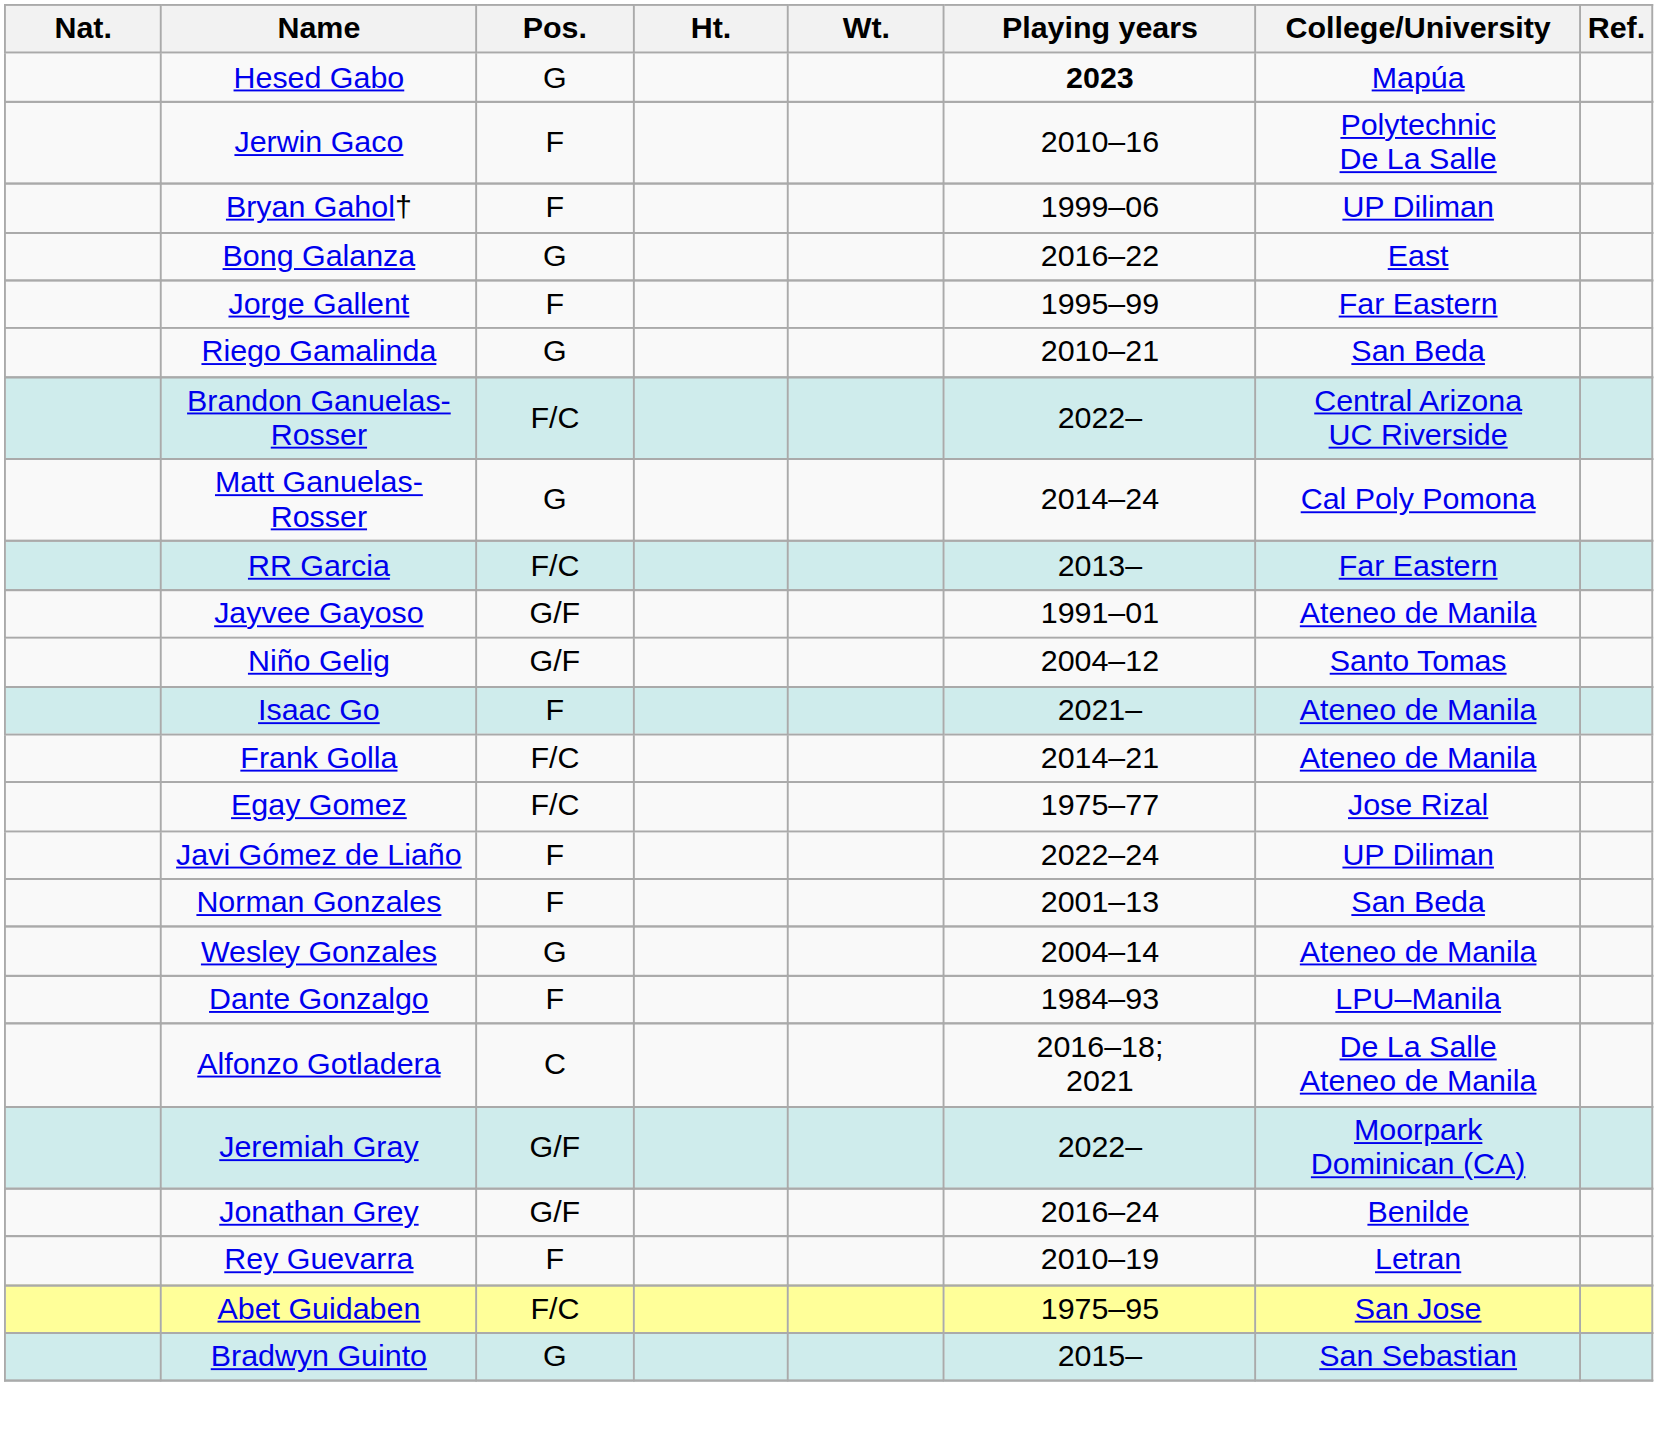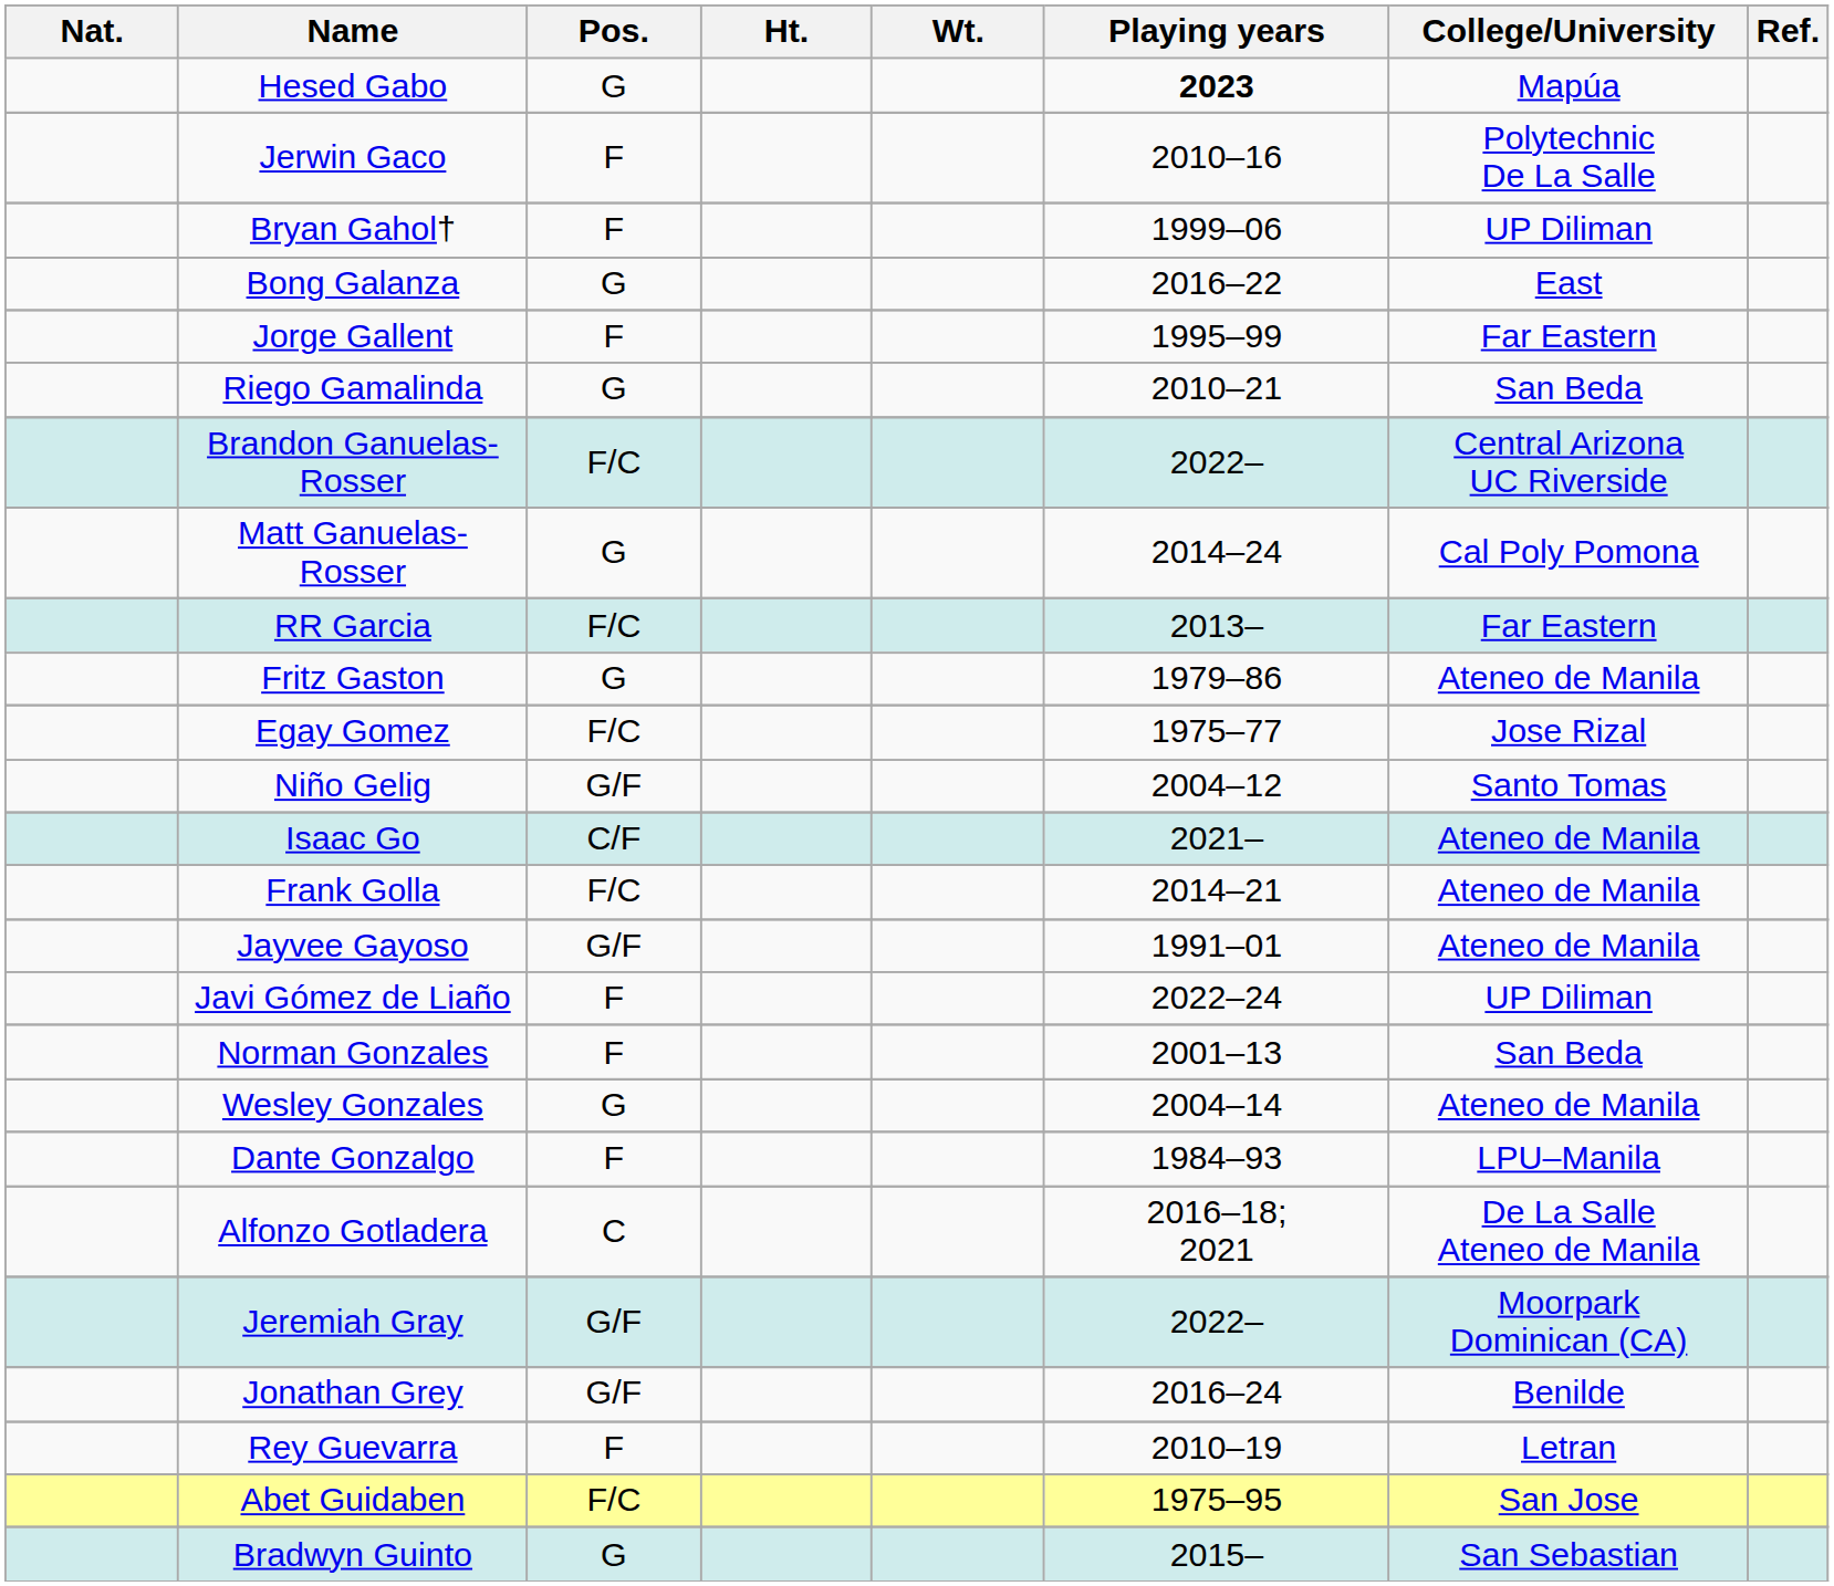 <table class="wikitable" style="text-align:center;">
 <tr>
 <th scope="col" width="10%">Nat.</th>
 <th scope="col" width="20%">Name</th>
 <th scope="col" width="10%">Pos.</th>
 <th scope="col" width="10%">Ht.</th>
 <th scope="col" width="10%">Wt.</th>
 <th scope="col" width="20%">Playing years</th>
 <th scope="col" width="20%">College/University</th>
 <th scope="col" width="5%">Ref.</th>
 </tr>
 <tr>
 <td></td>
 <td><a href='#'>Hesed Gabo</a></td>
 <td>G</td>
 <td></td>
 <td></td>
 <td><strong>2023</strong></td>
 <td><a href='#'>Mapúa</a></td>
 <td></td>
 </tr>
 <tr>
 </tr>
 <tr>
 <td></td>
 <td><a href='#'>Jerwin Gaco</a></td>
 <td>F</td>
 <td></td>
 <td></td>
 <td>2010–16</td>
 <td><a href='#'>Polytechnic</a><br><a href='#'>De La Salle</a></td>
 <td></td>
 </tr>
 <tr>
 </tr>
 <tr>
 <td></td>
 <td><a href='#'>Bryan Gahol</a>†</td>
 <td>F</td>
 <td></td>
 <td></td>
 <td>1999–06</td>
 <td><a href='#'>UP Diliman</a></td>
 <td></td>
 </tr>
 <tr>
 </tr>
 <tr>
 <td></td>
 <td><a href='#'>Bong Galanza</a></td>
 <td>G</td>
 <td></td>
 <td></td>
 <td>2016–22</td>
 <td><a href='#'>East</a></td>
 <td></td>
 </tr>
 <tr>
 </tr>
 <tr>
 <td></td>
 <td><a href='#'>Jorge Gallent</a></td>
 <td>F</td>
 <td></td>
 <td></td>
 <td>1995–99</td>
 <td><a href='#'>Far Eastern</a></td>
 <td></td>
 </tr>
 <tr>
 <td></td>
 <td><a href='#'>Riego Gamalinda</a></td>
 <td>G</td>
 <td></td>
 <td></td>
 <td>2010–21</td>
 <td><a href='#'>San Beda</a></td>
 <td></td>
 </tr>
 <tr>
 </tr>
 <tr align="center" bgcolor="#CFECEC" width="20">
 <td> </td>
 <td><a href='#'>Brandon Ganuelas-Rosser</a></td>
 <td>F/C</td>
 <td></td>
 <td></td>
 <td>2022–</td>
 <td><a href='#'>Central Arizona</a><br><a href='#'>UC Riverside</a></td>
 <td></td>
 </tr>
 <tr>
 </tr>
 <tr>
 <td> </td>
 <td><a href='#'>Matt Ganuelas-Rosser</a></td>
 <td>G</td>
 <td></td>
 <td></td>
 <td>2014–24</td>
 <td><a href='#'>Cal Poly Pomona</a></td>
 <td></td>
 </tr>
 <tr>
 </tr>
 <tr align="center" bgcolor="#CFECEC" width="20">
 <td></td>
 <td><a href='#'>RR Garcia</a></td>
 <td>F/C</td>
 <td></td>
 <td></td>
 <td>2013–</td>
 <td><a href='#'>Far Eastern</a></td>
 <td></td>
 </tr>
 <tr>
+<td></td>
+<td><a href='#'>Fritz Gaston</a></td>
+<td>G</td>
+<td></td>
+<td></td>
+<td>1979–86</td>
+<td><a href='#'>Ateneo de Manila</a></td>
+<td></td>
+</tr>
+<tr>
 </tr>
 <tr>
 <td></td>
-<td><a href='#'>Jayvee Gayoso</a></td>
-<td>G/F</td>
+<td><a href='#'>Egay Gomez</a></td>
+<td>F/C</td>
 <td></td>
 <td></td>
-<td>1991–01</td>
-<td><a href='#'>Ateneo de Manila</a></td>
+<td>1975–77</td>
+<td><a href='#'>Jose Rizal</a></td>
 <td></td>
 </tr>
 <tr>
 <td></td>
 <td><a href='#'>Niño Gelig</a></td>
 <td>G/F</td>
 <td></td>
 <td></td>
 <td>2004–12</td>
 <td><a href='#'>Santo Tomas</a></td>
 <td></td>
 </tr>
 <tr>
 </tr>
 <tr align="center" bgcolor="#CFECEC" width="20">
 <td></td>
 <td><a href='#'>Isaac Go</a></td>
-<td>F</td>
+<td>C/F</td>
 <td></td>
 <td></td>
 <td>2021–</td>
 <td><a href='#'>Ateneo de Manila</a></td>
 <td></td>
 </tr>
 <tr>
 <td></td>
 <td><a href='#'>Frank Golla</a></td>
 <td>F/C</td>
 <td></td>
 <td></td>
 <td>2014–21</td>
 <td><a href='#'>Ateneo de Manila</a></td>
 <td></td>
 </tr>
 <tr>
 </tr>
 <tr>
 <td></td>
-<td><a href='#'>Egay Gomez</a></td>
-<td>F/C</td>
+<td><a href='#'>Jayvee Gayoso</a></td>
+<td>G/F</td>
 <td></td>
 <td></td>
-<td>1975–77</td>
-<td><a href='#'>Jose Rizal</a></td>
+<td>1991–01</td>
+<td><a href='#'>Ateneo de Manila</a></td>
 <td></td>
 </tr>
 <tr>
 <td> </td>
 <td><a href='#'>Javi Gómez de Liaño</a></td>
 <td>F</td>
 <td></td>
 <td></td>
 <td>2022–24</td>
 <td><a href='#'>UP Diliman</a></td>
 <td></td>
 </tr>
 <tr>
 </tr>
 <tr>
 <td></td>
 <td><a href='#'>Norman Gonzales</a></td>
 <td>F</td>
 <td></td>
 <td></td>
 <td>2001–13</td>
 <td><a href='#'>San Beda</a></td>
 <td></td>
 </tr>
 <tr>
 </tr>
 <tr>
 <td></td>
 <td><a href='#'>Wesley Gonzales</a></td>
 <td>G</td>
 <td></td>
 <td></td>
 <td>2004–14</td>
 <td><a href='#'>Ateneo de Manila</a></td>
 <td></td>
 </tr>
 <tr>
 </tr>
 <tr>
 <td></td>
 <td><a href='#'>Dante Gonzalgo</a></td>
 <td>F</td>
 <td></td>
 <td></td>
 <td>1984–93</td>
 <td><a href='#'>LPU–Manila</a></td>
 <td></td>
 </tr>
 <tr>
 </tr>
 <tr>
 <td></td>
 <td><a href='#'>Alfonzo Gotladera</a></td>
 <td>C</td>
 <td></td>
 <td></td>
 <td>2016–18;<br>2021</td>
 <td><a href='#'>De La Salle</a><br><a href='#'>Ateneo de Manila</a></td>
 <td></td>
 </tr>
 <tr>
 </tr>
 <tr align="center" bgcolor="#CFECEC" width="20">
 <td> </td>
 <td><a href='#'>Jeremiah Gray</a></td>
 <td>G/F</td>
 <td></td>
 <td></td>
 <td>2022–</td>
 <td><a href='#'>Moorpark</a><br><a href='#'>Dominican (CA)</a></td>
 <td></td>
 </tr>
 <tr>
 </tr>
 <tr>
 <td></td>
 <td><a href='#'>Jonathan Grey</a></td>
 <td>G/F</td>
 <td></td>
 <td></td>
 <td>2016–24</td>
 <td><a href='#'>Benilde</a></td>
 <td></td>
 </tr>
 <tr>
 </tr>
 <tr>
 <td></td>
 <td><a href='#'>Rey Guevarra</a></td>
 <td>F</td>
 <td></td>
 <td></td>
 <td>2010–19</td>
 <td><a href='#'>Letran</a></td>
 <td></td>
 </tr>
 <tr>
 </tr>
 <tr align="center" bgcolor="#FFFF99" width="20">
 <td></td>
 <td><a href='#'>Abet Guidaben</a></td>
 <td>F/C</td>
 <td></td>
 <td></td>
 <td>1975–95</td>
 <td><a href='#'>San Jose</a></td>
 <td></td>
 </tr>
 <tr>
 </tr>
 <tr align="center" bgcolor="#CFECEC" width="20">
 <td> </td>
 <td><a href='#'>Bradwyn Guinto</a></td>
 <td>G</td>
 <td></td>
 <td></td>
 <td>2015–</td>
 <td><a href='#'>San Sebastian</a></td>
 <td></td>
 </tr>
 <tr>
 </tr>
 </table>
